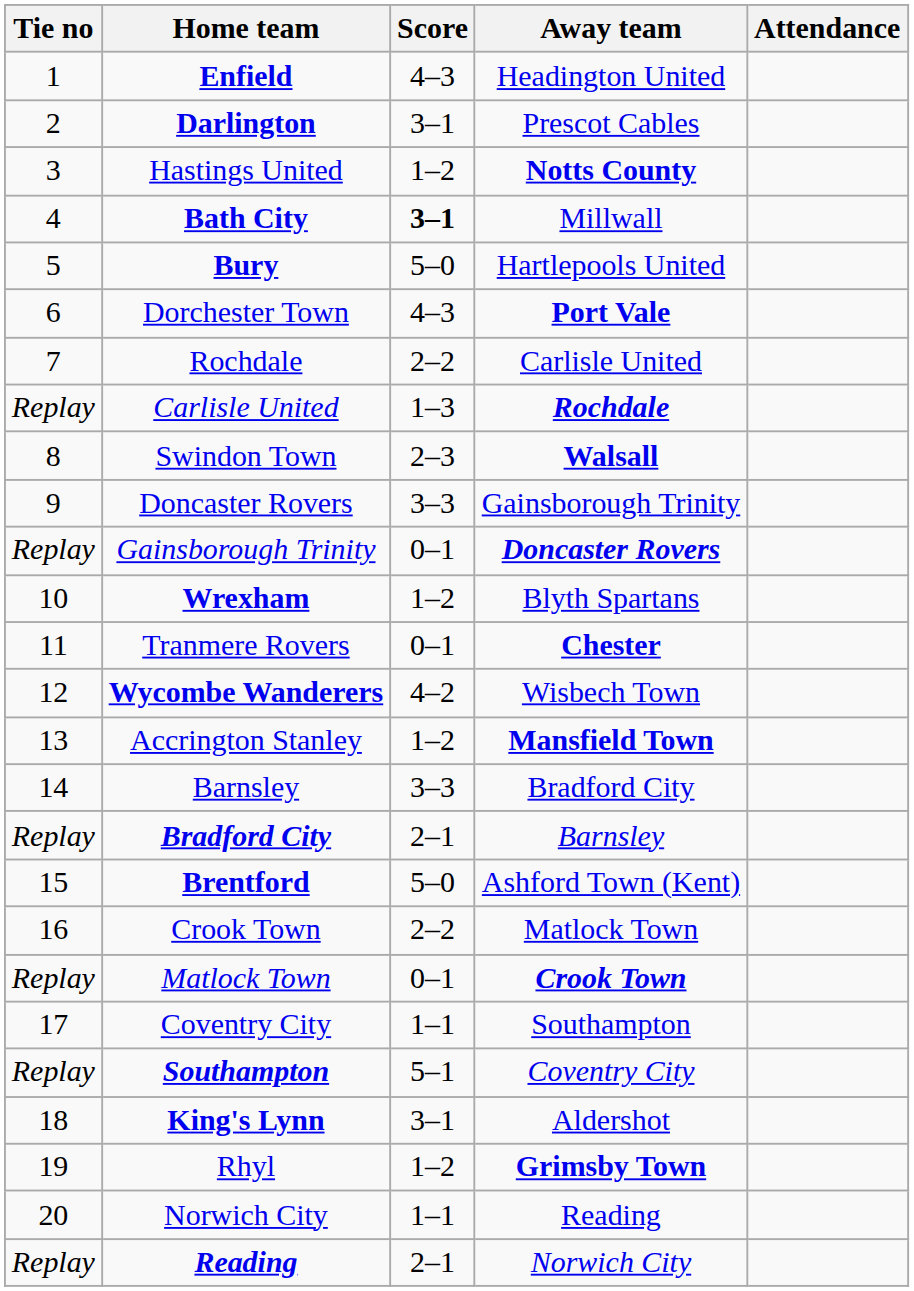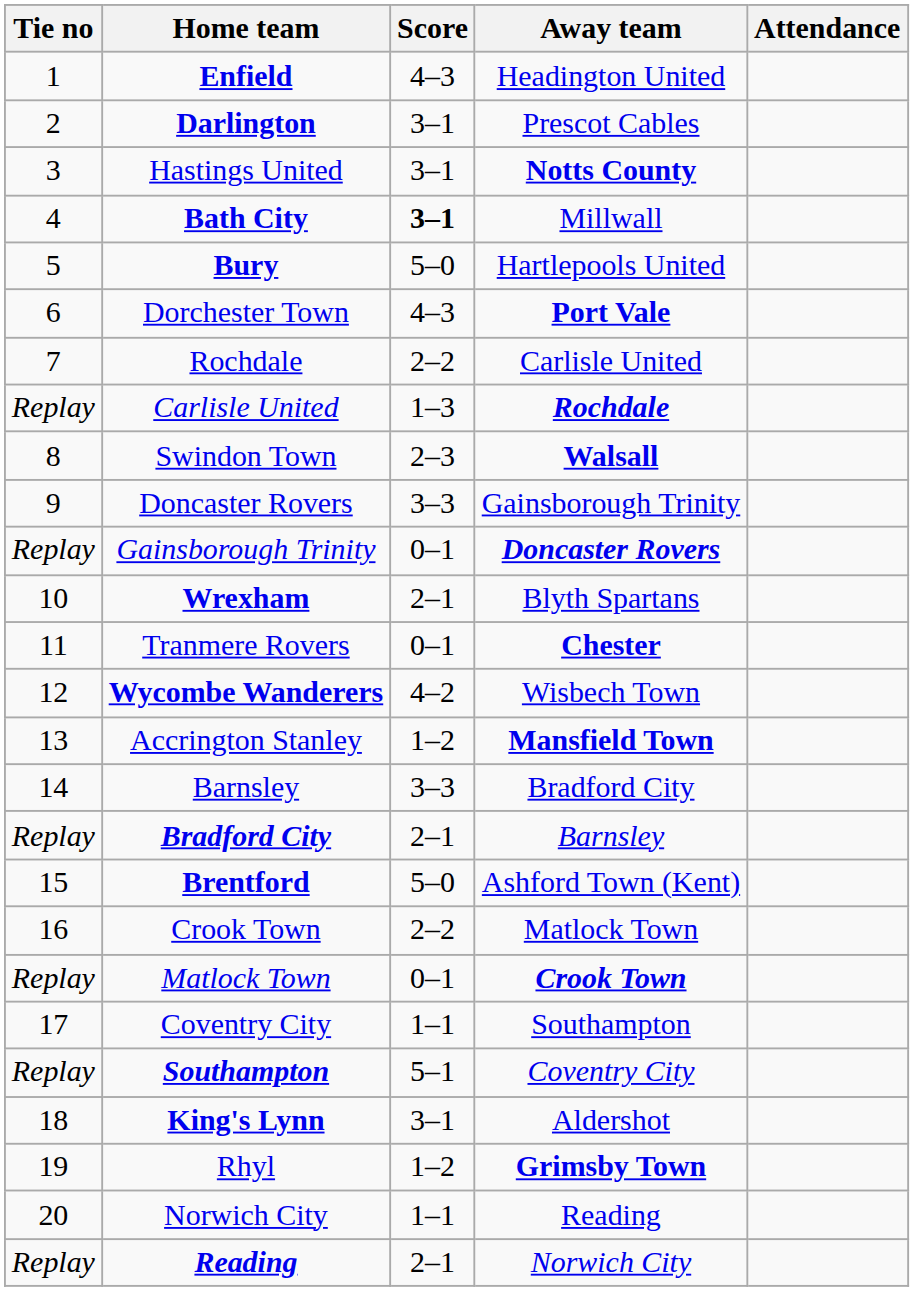 <table class="wikitable" style="text-align:center">
 <tr>
 <th>Tie no</th>
 <th>Home team</th>
 <th>Score</th>
 <th>Away team</th>
 <th>Attendance</th>
 </tr>
 <tr>
 <td>1</td>
 <td><strong><a href='#'>Enfield</a></strong></td>
 <td>4–3</td>
 <td><a href='#'>Headington United</a></td>
 <td></td>
 </tr>
 <tr>
 <td>2</td>
 <td><strong><a href='#'>Darlington</a></strong></td>
 <td>3–1</td>
 <td><a href='#'>Prescot Cables</a></td>
 <td></td>
 </tr>
 <tr>
 <td>3</td>
 <td><a href='#'>Hastings United</a></td>
-<td>1–2</td>
+<td>3–1</td>
 <td><strong><a href='#'>Notts County</a></strong></td>
 <td></td>
 </tr>
 <tr>
 <td>4</td>
 <td><strong><a href='#'>Bath City</a></strong></td>
 <td><strong>3–1</strong></td>
 <td><a href='#'>Millwall</a></td>
 <td></td>
 </tr>
 <tr>
 <td>5</td>
 <td><strong><a href='#'>Bury</a></strong></td>
 <td>5–0</td>
 <td><a href='#'>Hartlepools United</a></td>
 <td></td>
 </tr>
 <tr>
 <td>6</td>
 <td><a href='#'>Dorchester Town</a></td>
 <td>4–3</td>
 <td><strong><a href='#'>Port Vale</a></strong></td>
 <td></td>
 </tr>
 <tr>
 <td>7</td>
 <td><a href='#'>Rochdale</a></td>
 <td>2–2</td>
 <td><a href='#'>Carlisle United</a></td>
 <td></td>
 </tr>
 <tr>
 <td><em>Replay</em></td>
 <td><em><a href='#'>Carlisle United</a></em></td>
 <td>1–3</td>
 <td><strong><em><a href='#'>Rochdale</a></em></strong></td>
 <td></td>
 </tr>
 <tr>
 <td>8</td>
 <td><a href='#'>Swindon Town</a></td>
 <td>2–3</td>
 <td><strong><a href='#'>Walsall</a></strong></td>
 <td></td>
 </tr>
 <tr>
 <td>9</td>
 <td><a href='#'>Doncaster Rovers</a></td>
 <td>3–3</td>
 <td><a href='#'>Gainsborough Trinity</a></td>
 <td></td>
 </tr>
 <tr>
 <td><em>Replay</em></td>
 <td><em><a href='#'>Gainsborough Trinity</a></em></td>
 <td>0–1</td>
 <td><strong><em><a href='#'>Doncaster Rovers</a></em></strong></td>
 <td></td>
 </tr>
 <tr>
 <td>10</td>
 <td><strong><a href='#'>Wrexham</a></strong></td>
-<td>1–2</td>
+<td>2–1</td>
 <td><a href='#'>Blyth Spartans</a></td>
 <td></td>
 </tr>
 <tr>
 <td>11</td>
 <td><a href='#'>Tranmere Rovers</a></td>
 <td>0–1</td>
 <td><strong><a href='#'>Chester</a></strong></td>
 <td></td>
 </tr>
 <tr>
 <td>12</td>
 <td><strong><a href='#'>Wycombe Wanderers</a></strong></td>
 <td>4–2</td>
 <td><a href='#'>Wisbech Town</a></td>
 <td></td>
 </tr>
 <tr>
 <td>13</td>
 <td><a href='#'>Accrington Stanley</a></td>
 <td>1–2</td>
 <td><strong><a href='#'>Mansfield Town</a></strong></td>
 <td></td>
 </tr>
 <tr>
 <td>14</td>
 <td><a href='#'>Barnsley</a></td>
 <td>3–3</td>
 <td><a href='#'>Bradford City</a></td>
 <td></td>
 </tr>
 <tr>
 <td><em>Replay</em></td>
 <td><strong><em><a href='#'>Bradford City</a></em></strong></td>
 <td>2–1</td>
 <td><em><a href='#'>Barnsley</a></em></td>
 <td></td>
 </tr>
 <tr>
 <td>15</td>
 <td><strong><a href='#'>Brentford</a></strong></td>
 <td>5–0</td>
 <td><a href='#'>Ashford Town (Kent)</a></td>
 <td></td>
 </tr>
 <tr>
 <td>16</td>
 <td><a href='#'>Crook Town</a></td>
 <td>2–2</td>
 <td><a href='#'>Matlock Town</a></td>
 <td></td>
 </tr>
 <tr>
 <td><em>Replay</em></td>
 <td><em><a href='#'>Matlock Town</a></em></td>
 <td>0–1</td>
 <td><strong><em><a href='#'>Crook Town</a></em></strong></td>
 <td></td>
 </tr>
 <tr>
 <td>17</td>
 <td><a href='#'>Coventry City</a></td>
 <td>1–1</td>
 <td><a href='#'>Southampton</a></td>
 <td></td>
 </tr>
 <tr>
 <td><em>Replay</em></td>
 <td><strong><em><a href='#'>Southampton</a></em></strong></td>
 <td>5–1</td>
 <td><em><a href='#'>Coventry City</a></em></td>
 </tr>
 <tr>
 <td>18</td>
 <td><strong><a href='#'>King's Lynn</a></strong></td>
 <td>3–1</td>
 <td><a href='#'>Aldershot</a></td>
 <td></td>
 </tr>
 <tr>
 <td>19</td>
 <td><a href='#'>Rhyl</a></td>
 <td>1–2</td>
 <td><strong><a href='#'>Grimsby Town</a></strong></td>
 <td></td>
 </tr>
 <tr>
 <td>20</td>
 <td><a href='#'>Norwich City</a></td>
 <td>1–1</td>
 <td><a href='#'>Reading</a></td>
 <td></td>
 </tr>
 <tr>
 <td><em>Replay</em></td>
 <td><strong><em><a href='#'>Reading</a></em></strong></td>
 <td>2–1</td>
 <td><em><a href='#'>Norwich City</a></em></td>
 <td></td>
 </tr>
 </table>
